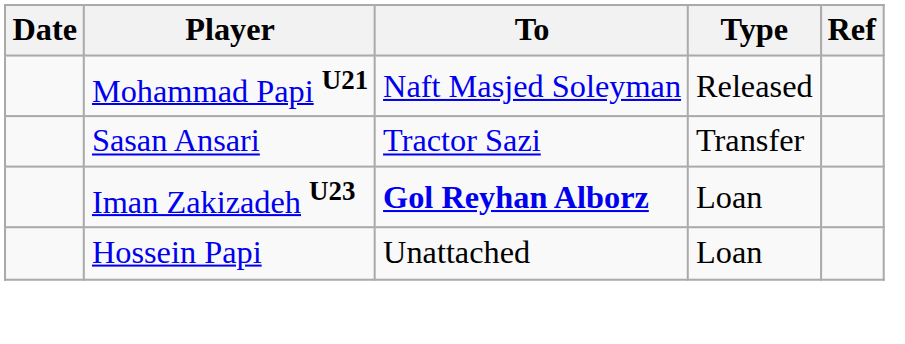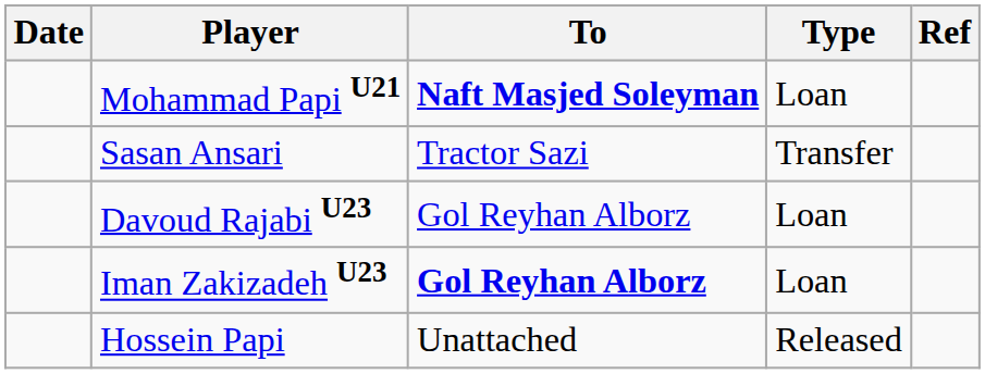 <table class="wikitable">
 <tr>
 <th><strong>Date</strong></th>
 <th><strong>Player</strong></th>
 <th><strong>To</strong></th>
 <th><strong>Type</strong></th>
 <th><strong>Ref</strong></th>
 </tr>
 <tr>
 <td></td>
 <td> <a href='#'>Mohammad Papi</a> <sup><strong>U21</strong></sup></td>
-<td> <a href='#'>Naft Masjed Soleyman</a></td>
-<td>Released</td>
+<td><strong> <a href='#'>Naft Masjed Soleyman</a></strong></td>
+<td>Loan</td>
 <td></td>
 </tr>
 <tr>
 <td></td>
 <td> <a href='#'>Sasan Ansari</a></td>
 <td> <a href='#'>Tractor Sazi</a></td>
 <td>Transfer</td>
+<td></td>
+</tr>
+<tr>
+<td></td>
+<td> <a href='#'>Davoud Rajabi</a> <sup><strong>U23</strong></sup></td>
+<td> <a href='#'>Gol Reyhan Alborz</a></td>
+<td>Loan</td>
 <td></td>
 </tr>
 <tr>
 <td></td>
 <td> <a href='#'>Iman Zakizadeh</a> <sup><strong>U23</strong></sup></td>
 <td><strong> <a href='#'>Gol Reyhan Alborz</a></strong></td>
 <td>Loan</td>
 <td></td>
 </tr>
 <tr>
 <td></td>
 <td> <a href='#'>Hossein Papi</a></td>
 <td>Unattached</td>
-<td>Loan</td>
+<td>Released</td>
 <td></td>
 </tr>
 </table>
